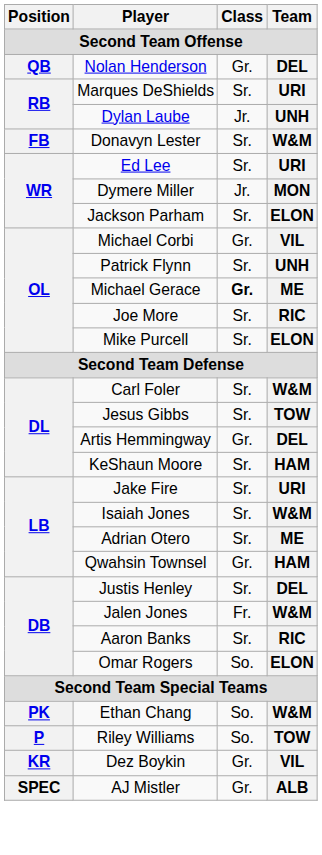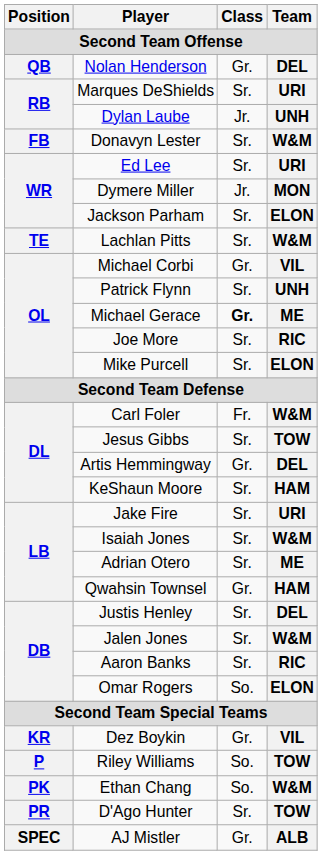 <table class="wikitable">
 <tr>
 <th>Position</th>
 <th>Player</th>
 <th>Class</th>
 <th>Team</th>
 </tr>
 <tr>
 <td colspan="4" style="text-align:center; background:#ddd;"><strong>Second Team Offense</strong></td>
 </tr>
 <tr style="text-align:center;">
 <th rowspan="1"><a href='#'>QB</a></th>
 <td><a href='#'>Nolan Henderson</a></td>
 <td>Gr.</td>
 <th>DEL</th>
 </tr>
 <tr style="text-align:center;">
 <th rowspan="2"><a href='#'>RB</a></th>
 <td>Marques DeShields</td>
 <td>Sr.</td>
 <th>URI</th>
 </tr>
 <tr style="text-align:center;">
 <td><a href='#'>Dylan Laube</a></td>
 <td>Jr.</td>
 <th>UNH</th>
 </tr>
 <tr style="text-align:center;">
 <th rowspan="1"><a href='#'>FB</a></th>
 <td>Donavyn Lester</td>
 <td>Sr.</td>
 <th>W&M</th>
 </tr>
 <tr style="text-align:center;">
 <th rowspan="3"><a href='#'>WR</a></th>
 <td><a href='#'>Ed Lee</a></td>
 <td>Sr.</td>
 <th>URI</th>
 </tr>
 <tr style="text-align:center;">
 <td>Dymere Miller</td>
 <td>Jr.</td>
 <th>MON</th>
 </tr>
 <tr style="text-align:center;">
 <td>Jackson Parham</td>
 <td>Sr.</td>
 <th>ELON</th>
 </tr>
 <tr style="text-align:center;">
+<th rowspan="1"><a href='#'>TE</a></th>
+<td>Lachlan Pitts</td>
+<td>Sr.</td>
+<th>W&M</th>
+</tr>
+<tr style="text-align:center;">
 <th rowspan="5"><a href='#'>OL</a></th>
 <td>Michael Corbi</td>
 <td>Gr.</td>
 <th>VIL</th>
 </tr>
 <tr style="text-align:center;">
 <td>Patrick Flynn</td>
 <td>Sr.</td>
 <th>UNH</th>
 </tr>
 <tr style="text-align:center;">
 <td>Michael Gerace</td>
 <td><strong>Gr.</strong></td>
 <th>ME</th>
 </tr>
 <tr style="text-align:center;">
 <td>Joe More</td>
 <td>Sr.</td>
 <th>RIC</th>
 </tr>
 <tr style="text-align:center;">
 <td>Mike Purcell</td>
 <td>Sr.</td>
 <th>ELON</th>
 </tr>
 <tr style="text-align:center;">
 <td colspan="4" style="text-align:center; background:#ddd;"><strong>Second Team Defense</strong></td>
 </tr>
 <tr style="text-align:center;">
 <th rowspan="4"><a href='#'>DL</a></th>
 <td>Carl Foler</td>
-<td>Sr.</td>
+<td>Fr.</td>
 <th>W&M</th>
 </tr>
 <tr style="text-align:center;">
 <td>Jesus Gibbs</td>
 <td>Sr.</td>
 <th>TOW</th>
 </tr>
 <tr style="text-align:center;">
 <td>Artis Hemmingway</td>
 <td>Gr.</td>
 <th>DEL</th>
 </tr>
 <tr style="text-align:center;">
 <td>KeShaun Moore</td>
 <td>Sr.</td>
 <th>HAM</th>
 </tr>
 <tr style="text-align:center;">
 <th rowspan="4"><a href='#'>LB</a></th>
 <td>Jake Fire</td>
 <td>Sr.</td>
 <th>URI</th>
 </tr>
 <tr style="text-align:center;">
 <td>Isaiah Jones</td>
 <td>Sr.</td>
 <th>W&M</th>
 </tr>
 <tr style="text-align:center;">
 <td>Adrian Otero</td>
 <td>Sr.</td>
 <th>ME</th>
 </tr>
 <tr style="text-align:center;">
 <td>Qwahsin Townsel</td>
 <td>Gr.</td>
 <th>HAM</th>
 </tr>
 <tr style="text-align:center;">
 <th rowspan="4"><a href='#'>DB</a></th>
 <td>Justis Henley</td>
 <td>Sr.</td>
 <th>DEL</th>
 </tr>
 <tr style="text-align:center;">
 <td>Jalen Jones</td>
-<td>Fr.</td>
+<td>Sr.</td>
 <th>W&M</th>
 </tr>
 <tr style="text-align:center;">
 <td>Aaron Banks</td>
 <td>Sr.</td>
 <th>RIC</th>
 </tr>
 <tr style="text-align:center;">
 <td>Omar Rogers</td>
 <td>So.</td>
 <th>ELON</th>
 </tr>
 <tr style="text-align:center;">
 <td colspan="4" style="text-align:center; background:#ddd;"><strong>Second Team Special Teams</strong></td>
 </tr>
 <tr style="text-align:center;">
-<th rowspan="1"><a href='#'>PK</a></th>
-<td>Ethan Chang</td>
-<td>So.</td>
-<th>W&M</th>
+<th rowspan="1"><a href='#'>KR</a></th>
+<td>Dez Boykin</td>
+<td>Gr.</td>
+<th>VIL</th>
 </tr>
 <tr style="text-align:center;">
 <th rowspan="1"><a href='#'>P</a></th>
 <td>Riley Williams</td>
 <td>So.</td>
 <th>TOW</th>
 </tr>
 <tr style="text-align:center;">
-<th rowspan="1"><a href='#'>KR</a></th>
-<td>Dez Boykin</td>
-<td>Gr.</td>
-<th>VIL</th>
+<th rowspan="1"><a href='#'>PK</a></th>
+<td>Ethan Chang</td>
+<td>So.</td>
+<th>W&M</th>
+</tr>
+<tr style="text-align:center;">
+<th rowspan="1"><a href='#'>PR</a></th>
+<td>D'Ago Hunter</td>
+<td>Sr.</td>
+<th>TOW</th>
 </tr>
 <tr style="text-align:center;">
 <th rowspan="1">SPEC</th>
 <td>AJ Mistler</td>
 <td>Gr.</td>
 <th>ALB</th>
 </tr>
 </table>
